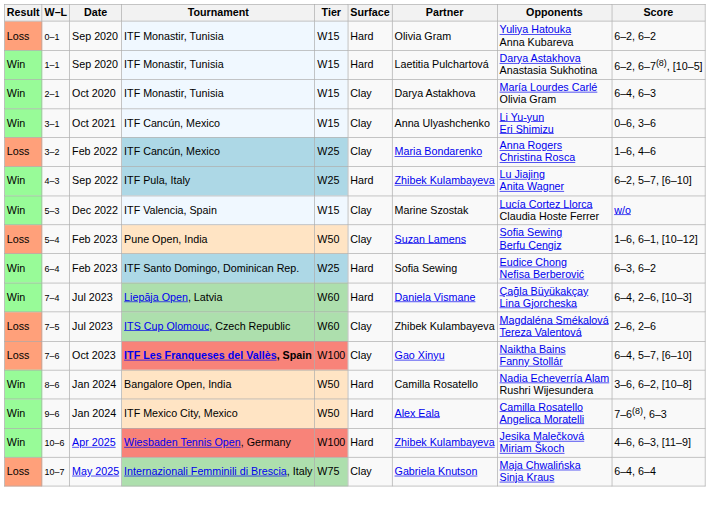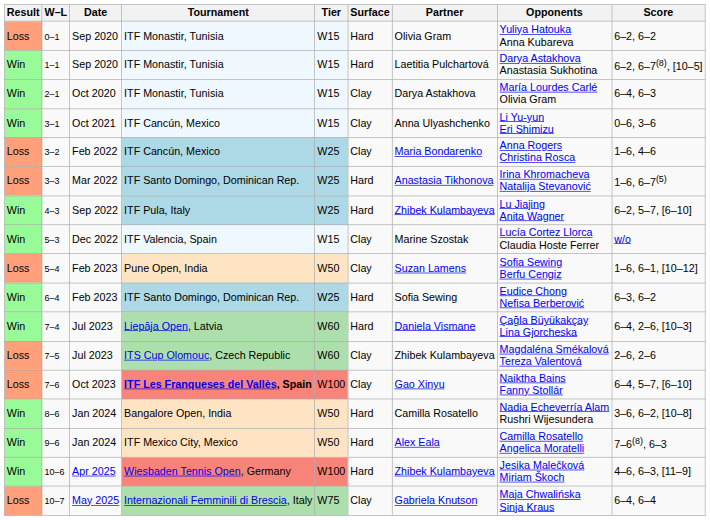 <table class="sortable wikitable nowrap">
 <tr>
 <th>Result</th>
 <th class="unsortable">W–L</th>
 <th>Date</th>
 <th>Tournament</th>
 <th>Tier</th>
 <th>Surface</th>
 <th>Partner</th>
 <th>Opponents</th>
 <th class="unsortable">Score</th>
 </tr>
 <tr>
 <td style="background:#ffa07a;">Loss</td>
 <td><small>0–1</small></td>
 <td>Sep 2020</td>
 <td style="background:#f0f8ff;">ITF Monastir, Tunisia</td>
 <td style="background:#f0f8ff;">W15</td>
 <td>Hard</td>
 <td> Olivia Gram</td>
 <td> <a href='#'>Yuliya Hatouka</a> <br>  Anna Kubareva</td>
 <td>6–2, 6–2</td>
 </tr>
 <tr>
 <td style="background:#98fb98;">Win</td>
 <td><small>1–1</small></td>
 <td>Sep 2020</td>
 <td style="background:#f0f8ff;">ITF Monastir, Tunisia</td>
 <td style="background:#f0f8ff;">W15</td>
 <td>Hard</td>
 <td> Laetitia Pulchartová</td>
 <td> <a href='#'>Darya Astakhova</a> <br>  Anastasia Sukhotina</td>
 <td>6–2, 6–7<sup>(8)</sup>, [10–5]</td>
 </tr>
 <tr>
 <td style="background:#98fb98;">Win</td>
 <td><small>2–1</small></td>
 <td>Oct 2020</td>
 <td style="background:#f0f8ff;">ITF Monastir, Tunisia</td>
 <td style="background:#f0f8ff;">W15</td>
 <td>Clay</td>
 <td> Darya Astakhova</td>
 <td> <a href='#'>María Lourdes Carlé</a> <br>  Olivia Gram</td>
 <td>6–4, 6–3</td>
 </tr>
 <tr>
 <td style="background:#98fb98;">Win</td>
 <td><small>3–1</small></td>
 <td>Oct 2021</td>
 <td style="background:#f0f8ff;">ITF Cancún, Mexico</td>
 <td style="background:#f0f8ff;">W15</td>
 <td>Clay</td>
 <td> Anna Ulyashchenko</td>
 <td> <a href='#'>Li Yu-yun</a> <br>  <a href='#'>Eri Shimizu</a></td>
 <td>0–6, 3–6</td>
 </tr>
 <tr>
 <td style="background:#ffa07a;">Loss</td>
 <td><small>3–2</small></td>
 <td>Feb 2022</td>
 <td style="background:lightblue;">ITF Cancún, Mexico</td>
 <td style="background:lightblue;">W25</td>
 <td>Clay</td>
 <td> <a href='#'>Maria Bondarenko</a></td>
 <td> <a href='#'>Anna Rogers</a> <br>  <a href='#'>Christina Rosca</a></td>
 <td>1–6, 4–6</td>
+</tr>
+<tr>
+<td style="background:#ffa07a;">Loss</td>
+<td><small>3–3</small></td>
+<td>Mar 2022</td>
+<td style="background:lightblue;">ITF Santo Domingo, Dominican Rep.</td>
+<td style="background:lightblue;">W25</td>
+<td>Hard</td>
+<td> <a href='#'>Anastasia Tikhonova</a></td>
+<td> <a href='#'>Irina Khromacheva</a> <br>  <a href='#'>Natalija Stevanović</a></td>
+<td>1–6, 6–7<sup>(5)</sup></td>
 </tr>
 <tr>
 <td style="background:#98fb98;">Win</td>
 <td><small>4–3</small></td>
 <td>Sep 2022</td>
 <td style="background:lightblue;">ITF Pula, Italy</td>
 <td style="background:lightblue;">W25</td>
 <td>Hard</td>
 <td> <a href='#'>Zhibek Kulambayeva</a></td>
 <td> <a href='#'>Lu Jiajing</a> <br>  <a href='#'>Anita Wagner</a></td>
 <td>6–2, 5–7, [6–10]</td>
 </tr>
 <tr>
 <td style="background:#98fb98;">Win</td>
 <td><small>5–3</small></td>
 <td>Dec 2022</td>
 <td style="background:#f0f8ff;">ITF Valencia, Spain</td>
 <td style="background:#f0f8ff;">W15</td>
 <td>Clay</td>
 <td> Marine Szostak</td>
 <td> <a href='#'>Lucía Cortez Llorca</a> <br>  Claudia Hoste Ferrer</td>
 <td><a href='#'>w/o</a></td>
 </tr>
 <tr>
 <td style="background:#ffa07a;">Loss</td>
 <td><small>5–4</small></td>
 <td>Feb 2023</td>
 <td style="background:#ffe4c4;">Pune Open, India</td>
 <td style="background:#ffe4c4;">W50</td>
 <td>Clay</td>
 <td> <a href='#'>Suzan Lamens</a></td>
 <td> <a href='#'>Sofia Sewing</a> <br>  <a href='#'>Berfu Cengiz</a></td>
 <td>1–6, 6–1, [10–12]</td>
 </tr>
 <tr>
 <td style="background:#98fb98;">Win</td>
 <td><small>6–4</small></td>
 <td>Feb 2023</td>
 <td style="background:lightblue;">ITF Santo Domingo, Dominican Rep.</td>
 <td style="background:lightblue;">W25</td>
 <td>Hard</td>
 <td> Sofia Sewing</td>
 <td> <a href='#'>Eudice Chong</a> <br>  <a href='#'>Nefisa Berberović</a></td>
 <td>6–3, 6–2</td>
 </tr>
 <tr>
 <td style="background:#98FB98;">Win</td>
 <td><small>7–4</small></td>
 <td>Jul 2023</td>
 <td style="background:#addfad"><a href='#'>Liepāja Open</a>, Latvia</td>
 <td style="background:#addfad">W60</td>
 <td>Hard</td>
 <td> <a href='#'>Daniela Vismane</a></td>
 <td> <a href='#'>Çağla Büyükakçay</a> <br>  <a href='#'>Lina Gjorcheska</a></td>
 <td>6–4, 2–6, [10–3]</td>
 </tr>
 <tr>
 <td style="background:#ffa07a;">Loss</td>
 <td><small>7–5</small></td>
 <td>Jul 2023</td>
 <td style="background:#addfad"><a href='#'>ITS Cup Olomouc</a>, Czech Republic</td>
 <td style="background:#addfad">W60</td>
 <td>Clay</td>
 <td> Zhibek Kulambayeva</td>
 <td> <a href='#'>Magdaléna Smékalová</a> <br>  <a href='#'>Tereza Valentová</a></td>
 <td>2–6, 2–6</td>
 </tr>
 <tr>
 <td style="background:#ffa07a;">Loss</td>
 <td><small>7–6</small></td>
 <td>Oct 2023</td>
 <td style="background:#f88379;"><strong><a href='#'>ITF Les Franqueses del Vallès</a>, Spain</strong></td>
 <td style="background:#f88379;">W100</td>
 <td>Clay</td>
 <td> <a href='#'>Gao Xinyu</a></td>
 <td> <a href='#'>Naiktha Bains</a> <br>  <a href='#'>Fanny Stollár</a></td>
 <td>6–4, 5–7, [6–10]</td>
 </tr>
 <tr>
 <td style="background:#98FB98;">Win</td>
 <td><small>8–6</small></td>
 <td>Jan 2024</td>
 <td style="background:#ffe4c4;">Bangalore Open, India</td>
 <td style="background:#ffe4c4;">W50</td>
 <td>Hard</td>
 <td> Camilla Rosatello</td>
 <td> <a href='#'>Nadia Echeverría Alam</a> <br>  Rushri Wijesundera</td>
 <td>3–6, 6–2, [10–8]</td>
 </tr>
 <tr>
 <td style="background:#98FB98;">Win</td>
 <td><small>9–6</small></td>
 <td>Jan 2024</td>
 <td style="background:#ffe4c4;">ITF Mexico City, Mexico</td>
 <td style="background:#ffe4c4;">W50</td>
 <td>Hard</td>
 <td> <a href='#'>Alex Eala</a></td>
 <td> <a href='#'>Camilla Rosatello</a> <br>  <a href='#'>Angelica Moratelli</a></td>
 <td>7–6<sup>(8)</sup>, 6–3</td>
 </tr>
 <tr>
 <td style="background:#98fb98;">Win</td>
 <td><small>10–6</small></td>
 <td><a href='#'>Apr 2025</a></td>
 <td bgcolor="#f88379"><a href='#'>Wiesbaden Tennis Open</a>, Germany</td>
 <td bgcolor="#f88379">W100</td>
 <td>Hard</td>
 <td> <a href='#'>Zhibek Kulambayeva</a></td>
 <td> <a href='#'>Jesika Malečková</a> <br>  <a href='#'>Miriam Škoch</a></td>
 <td>4–6, 6–3, [11–9]</td>
 </tr>
 <tr>
 <td style="background:#ffa07a;">Loss</td>
 <td><small>10–7</small></td>
 <td><a href='#'>May 2025</a></td>
 <td style="background:#addfad;"><a href='#'>Internazionali Femminili di Brescia</a>, Italy</td>
 <td style="background:#addfad;">W75</td>
 <td>Clay</td>
 <td> <a href='#'>Gabriela Knutson</a></td>
 <td> <a href='#'>Maja Chwalińska</a> <br>  <a href='#'>Sinja Kraus</a></td>
 <td>6–4, 6–4</td>
 </tr>
 </table>
